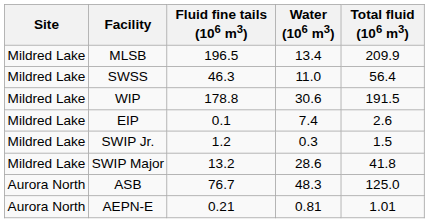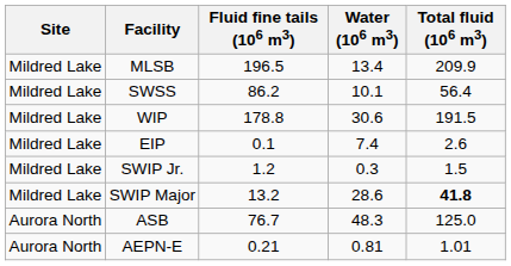 <table class='wikitable sortable' style="text-align:center">
 <tr>
 <th>Site</th>
 <th>Facility</th>
 <th scope="col" width="120">Fluid fine tails (10<sup>6</sup> m<sup>3</sup>)</th>
 <th scope="col" width="70">Water   (10<sup>6</sup> m<sup>3</sup>)</th>
 <th scope="col" width="90">Total fluid (10<sup>6</sup> m<sup>3</sup>)</th>
 </tr>
 <tr>
 <td>Mildred Lake</td>
 <td>MLSB</td>
 <td>196.5</td>
 <td>13.4</td>
 <td>209.9</td>
 </tr>
 <tr>
 <td>Mildred Lake</td>
 <td>SWSS</td>
-<td>46.3</td>
-<td>11.0</td>
+<td>86.2</td>
+<td>10.1</td>
 <td>56.4</td>
 </tr>
 <tr>
 <td>Mildred Lake</td>
 <td>WIP</td>
 <td>178.8</td>
 <td>30.6</td>
 <td>191.5</td>
 </tr>
 <tr>
 <td>Mildred Lake</td>
 <td>EIP</td>
 <td>0.1</td>
 <td>7.4</td>
 <td>2.6</td>
 </tr>
 <tr>
 <td>Mildred Lake</td>
 <td>SWIP Jr.</td>
 <td>1.2</td>
 <td>0.3</td>
 <td>1.5</td>
 </tr>
 <tr>
 <td>Mildred Lake</td>
 <td>SWIP Major</td>
 <td>13.2</td>
 <td>28.6</td>
-<td>41.8</td>
+<td><strong>41.8</strong></td>
 </tr>
 <tr>
 <td>Aurora North</td>
 <td>ASB</td>
 <td>76.7</td>
 <td>48.3</td>
 <td>125.0</td>
 </tr>
 <tr>
 <td>Aurora North</td>
 <td>AEPN-E</td>
 <td>0.21</td>
 <td>0.81</td>
 <td>1.01</td>
 </tr>
 </table>
